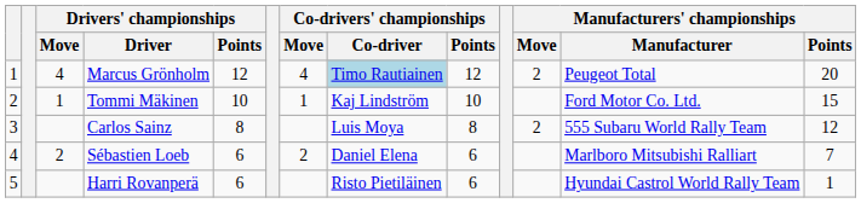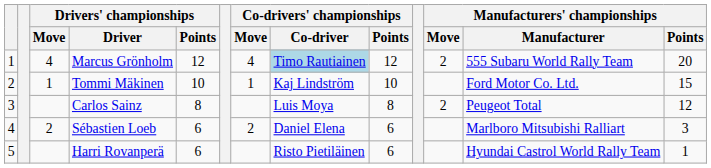 <table class="wikitable" style="font-size:85%;">
 <tr>
 <th rowspan="2"></th>
 <th rowspan="7" style="width:5px;"></th>
 <th colspan="3">Drivers' championships</th>
 <th rowspan="7" style="width:5px;"></th>
 <th colspan="3" nowrap>Co-drivers' championships</th>
 <th rowspan="7" style="width:5px;"></th>
 <th colspan="3" nowrap>Manufacturers' championships</th>
 </tr>
 <tr>
 <th>Move</th>
 <th>Driver</th>
 <th>Points</th>
 <th>Move</th>
 <th>Co-driver</th>
 <th>Points</th>
 <th>Move</th>
 <th>Manufacturer</th>
 <th>Points</th>
 </tr>
 <tr>
 <td align="center">1</td>
 <td align="center"> 4</td>
 <td> <a href='#'>Marcus Grönholm</a></td>
 <td align="center">12</td>
 <td align="center"> 4</td>
 <td style="background: lightblue;"> <a href='#'>Timo Rautiainen</a></td>
 <td align="center">12</td>
 <td align="center"> 2</td>
-<td> <a href='#'>Peugeot Total</a></td>
+<td> <a href='#'>555 Subaru World Rally Team</a></td>
 <td align="center">20</td>
 </tr>
 <tr>
 <td align="center">2</td>
 <td align="center"> 1</td>
 <td> <a href='#'>Tommi Mäkinen</a></td>
 <td align="center">10</td>
 <td align="center"> 1</td>
 <td> <a href='#'>Kaj Lindström</a></td>
 <td align="center">10</td>
 <td align="center"></td>
 <td> <a href='#'>Ford Motor Co. Ltd.</a></td>
 <td align="center">15</td>
 </tr>
 <tr>
 <td align="center">3</td>
 <td align="center"></td>
 <td> <a href='#'>Carlos Sainz</a></td>
 <td align="center">8</td>
 <td align="center"></td>
 <td> <a href='#'>Luis Moya</a></td>
 <td align="center">8</td>
 <td align="center"> 2</td>
-<td> <a href='#'>555 Subaru World Rally Team</a></td>
+<td> <a href='#'>Peugeot Total</a></td>
 <td align="center">12</td>
 </tr>
 <tr>
 <td align="center">4</td>
 <td align="center"> 2</td>
 <td> <a href='#'>Sébastien Loeb</a></td>
 <td align="center">6</td>
 <td align="center"> 2</td>
 <td> <a href='#'>Daniel Elena</a></td>
 <td align="center">6</td>
 <td align="center"></td>
 <td> <a href='#'>Marlboro Mitsubishi Ralliart</a></td>
-<td align="center">7</td>
+<td align="center">3</td>
 </tr>
 <tr>
 <td align="center">5</td>
 <td align="center"></td>
 <td> <a href='#'>Harri Rovanperä</a></td>
 <td align="center">6</td>
 <td align="center"></td>
 <td> <a href='#'>Risto Pietiläinen</a></td>
 <td align="center">6</td>
 <td align="center"></td>
 <td> <a href='#'>Hyundai Castrol World Rally Team</a></td>
 <td align="center">1</td>
 </tr>
 </table>
